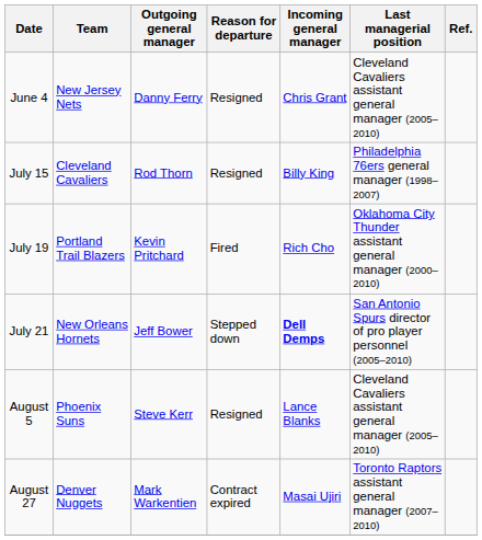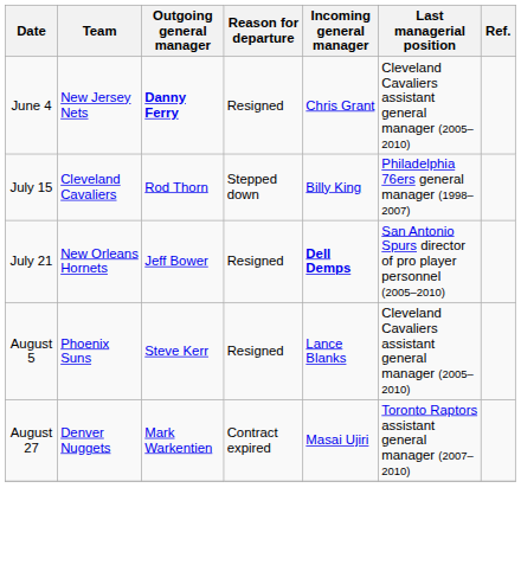 <table class="wikitable">
 <tr>
 <th style="width:80px">Date</th>
 <th style="width:200px">Team</th>
 <th style="width:140px">Outgoing general manager</th>
 <th style="width:150px">Reason for departure</th>
 <th style="width:140px">Incoming general manager</th>
 <th style="width:250px">Last managerial position</th>
 <th style="width:50px">Ref.</th>
 </tr>
 <tr>
 <td align=center>June 4</td>
 <td><a href='#'>New Jersey Nets</a></td>
-<td><a href='#'>Danny Ferry</a></td>
+<td><strong><a href='#'>Danny Ferry</a></strong></td>
 <td>Resigned</td>
 <td><a href='#'>Chris Grant</a></td>
 <td>Cleveland Cavaliers assistant general manager <small>(2005–2010)</small></td>
 <td align=center></td>
 </tr>
 <tr>
 <td align=center>July 15</td>
 <td><a href='#'>Cleveland Cavaliers</a></td>
 <td><a href='#'>Rod Thorn</a></td>
-<td>Resigned</td>
+<td>Stepped down</td>
 <td><a href='#'>Billy King</a></td>
 <td><a href='#'>Philadelphia 76ers</a> general manager <small>(1998–2007)</small></td>
-<td align=center></td>
-</tr>
-<tr>
-<td align=center>July 19</td>
-<td><a href='#'>Portland Trail Blazers</a></td>
-<td><a href='#'>Kevin Pritchard</a></td>
-<td>Fired</td>
-<td><a href='#'>Rich Cho</a></td>
-<td><a href='#'>Oklahoma City Thunder</a> assistant general manager <small>(2000–2010)</small></td>
 <td align=center></td>
 </tr>
 <tr>
 <td align=center>July 21</td>
 <td><a href='#'>New Orleans Hornets</a></td>
 <td><a href='#'>Jeff Bower</a></td>
-<td>Stepped down</td>
+<td>Resigned</td>
 <td><strong><a href='#'>Dell Demps</a></strong></td>
 <td><a href='#'>San Antonio Spurs</a> director of pro player personnel <small>(2005–2010)</small></td>
 <td align=center></td>
 </tr>
 <tr>
 <td align=center>August 5</td>
 <td><a href='#'>Phoenix Suns</a></td>
 <td><a href='#'>Steve Kerr</a></td>
 <td>Resigned</td>
 <td><a href='#'>Lance Blanks</a></td>
 <td>Cleveland Cavaliers assistant general manager <small>(2005–2010)</small></td>
 <td align=center></td>
 </tr>
 <tr>
 <td align=center>August 27</td>
 <td><a href='#'>Denver Nuggets</a></td>
 <td><a href='#'>Mark Warkentien</a></td>
 <td>Contract expired</td>
 <td><a href='#'>Masai Ujiri</a></td>
 <td><a href='#'>Toronto Raptors</a> assistant general manager <small>(2007–2010)</small></td>
 <td align=center></td>
 </tr>
 <tr>
 </tr>
 </table>
